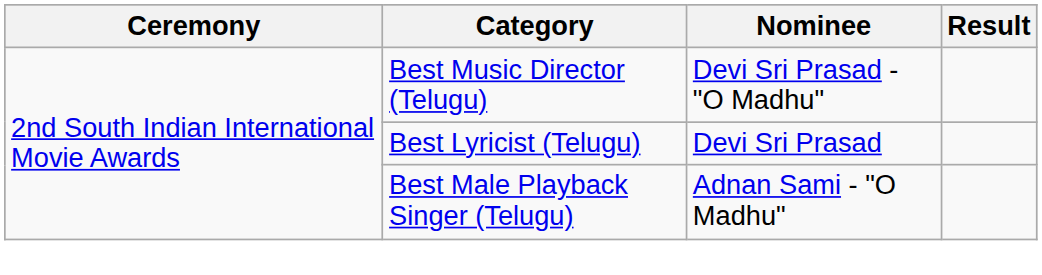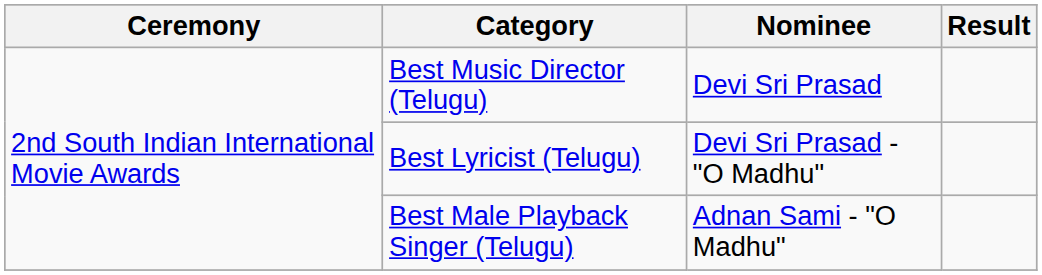 <table class="wikitable">
 <tr>
 <th>Ceremony</th>
 <th>Category</th>
 <th>Nominee</th>
 <th>Result</th>
 </tr>
 <tr>
 <td rowspan="3"><a href='#'>2nd South Indian International Movie Awards</a></td>
 <td><a href='#'>Best Music Director (Telugu)</a></td>
-<td><a href='#'>Devi Sri Prasad</a> - "O Madhu"</td>
+<td><a href='#'>Devi Sri Prasad</a></td>
 <td></td>
 </tr>
 <tr>
 <td><a href='#'>Best Lyricist (Telugu)</a></td>
-<td><a href='#'>Devi Sri Prasad</a></td>
+<td><a href='#'>Devi Sri Prasad</a> - "O Madhu"</td>
 <td></td>
 </tr>
 <tr>
 <td><a href='#'>Best Male Playback Singer (Telugu)</a></td>
 <td><a href='#'>Adnan Sami</a> - "O Madhu"</td>
 <td></td>
 </tr>
 </table>
